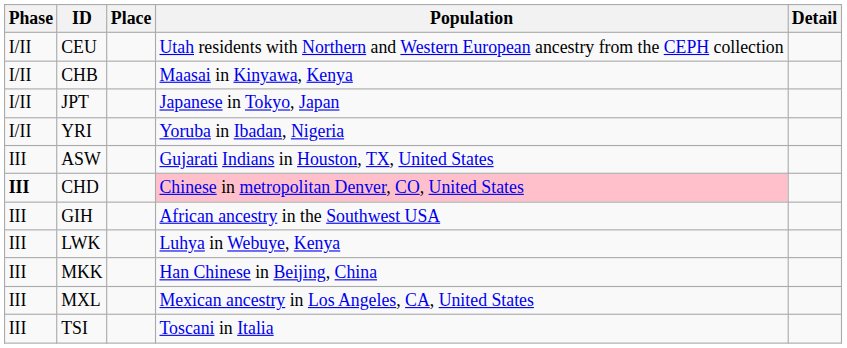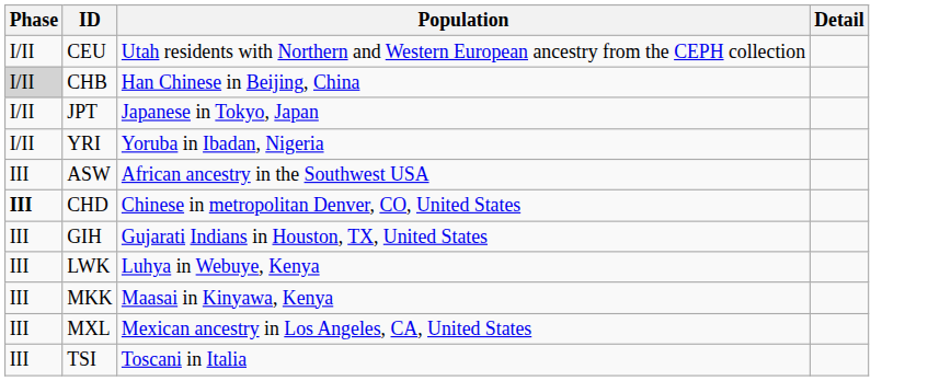 <table class="wikitable">
 <tr>
 <th>Phase</th>
 <th>ID</th>
-<th>Place</th>
 <th>Population</th>
 <th>Detail</th>
 </tr>
 <tr>
 <td>I/II</td>
 <td>CEU</td>
-<td></td>
 <td><a href='#'>Utah</a> residents with <a href='#'>Northern</a> and <a href='#'>Western European</a> ancestry from the <a href='#'>CEPH</a> collection</td>
 <td></td>
 </tr>
 <tr>
-<td>I/II</td>
+<td style="background: lightgrey;">I/II</td>
 <td>CHB</td>
-<td></td>
-<td><a href='#'>Maasai</a> in <a href='#'>Kinyawa</a>, <a href='#'>Kenya</a></td>
+<td><a href='#'>Han Chinese</a> in <a href='#'>Beijing</a>, <a href='#'>China</a></td>
 <td></td>
 </tr>
 <tr>
 <td>I/II</td>
 <td>JPT</td>
-<td></td>
 <td><a href='#'>Japanese</a> in <a href='#'>Tokyo</a>, <a href='#'>Japan</a></td>
 <td></td>
 </tr>
 <tr>
 <td>I/II</td>
 <td>YRI</td>
-<td></td>
 <td><a href='#'>Yoruba</a> in <a href='#'>Ibadan</a>, <a href='#'>Nigeria</a></td>
 <td></td>
 </tr>
 <tr>
 <td>III</td>
 <td>ASW</td>
-<td></td>
-<td><a href='#'>Gujarati</a> <a href='#'>Indians</a> in <a href='#'>Houston</a>, <a href='#'>TX</a>, <a href='#'>United States</a></td>
+<td><a href='#'>African ancestry</a> in the <a href='#'>Southwest USA</a></td>
 <td></td>
 </tr>
 <tr>
 <td><strong>III</strong></td>
 <td>CHD</td>
-<td></td>
-<td style="background: pink;"><a href='#'>Chinese</a> in <a href='#'>metropolitan Denver</a>, <a href='#'>CO</a>, <a href='#'>United States</a></td>
+<td><a href='#'>Chinese</a> in <a href='#'>metropolitan Denver</a>, <a href='#'>CO</a>, <a href='#'>United States</a></td>
 <td></td>
 </tr>
 <tr>
 <td>III</td>
 <td>GIH</td>
-<td></td>
-<td><a href='#'>African ancestry</a> in the <a href='#'>Southwest USA</a></td>
+<td><a href='#'>Gujarati</a> <a href='#'>Indians</a> in <a href='#'>Houston</a>, <a href='#'>TX</a>, <a href='#'>United States</a></td>
 <td></td>
 </tr>
 <tr>
 <td>III</td>
 <td>LWK</td>
-<td></td>
 <td><a href='#'>Luhya</a> in <a href='#'>Webuye</a>, <a href='#'>Kenya</a></td>
 <td></td>
 </tr>
 <tr>
 <td>III</td>
 <td>MKK</td>
-<td></td>
-<td><a href='#'>Han Chinese</a> in <a href='#'>Beijing</a>, <a href='#'>China</a></td>
+<td><a href='#'>Maasai</a> in <a href='#'>Kinyawa</a>, <a href='#'>Kenya</a></td>
 <td></td>
 </tr>
 <tr>
 <td>III</td>
 <td>MXL</td>
-<td></td>
 <td><a href='#'>Mexican ancestry</a> in <a href='#'>Los Angeles</a>, <a href='#'>CA</a>, <a href='#'>United States</a></td>
 <td></td>
 </tr>
 <tr>
 <td>III</td>
 <td>TSI</td>
-<td></td>
 <td><a href='#'>Toscani</a> in <a href='#'>Italia</a></td>
 <td></td>
 </tr>
 </table>
